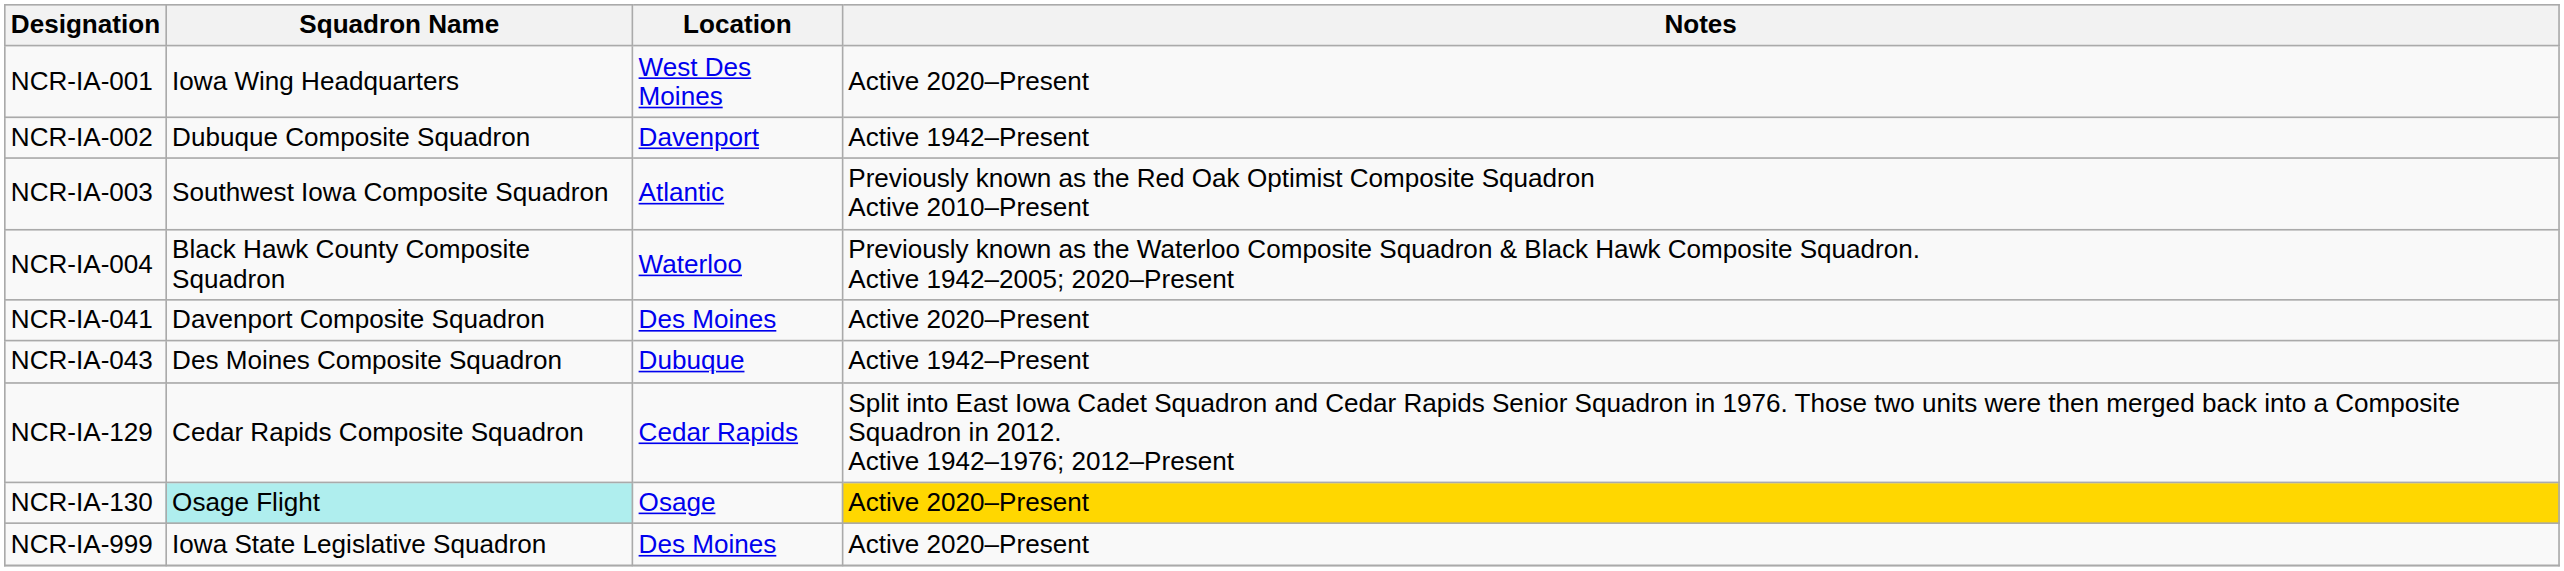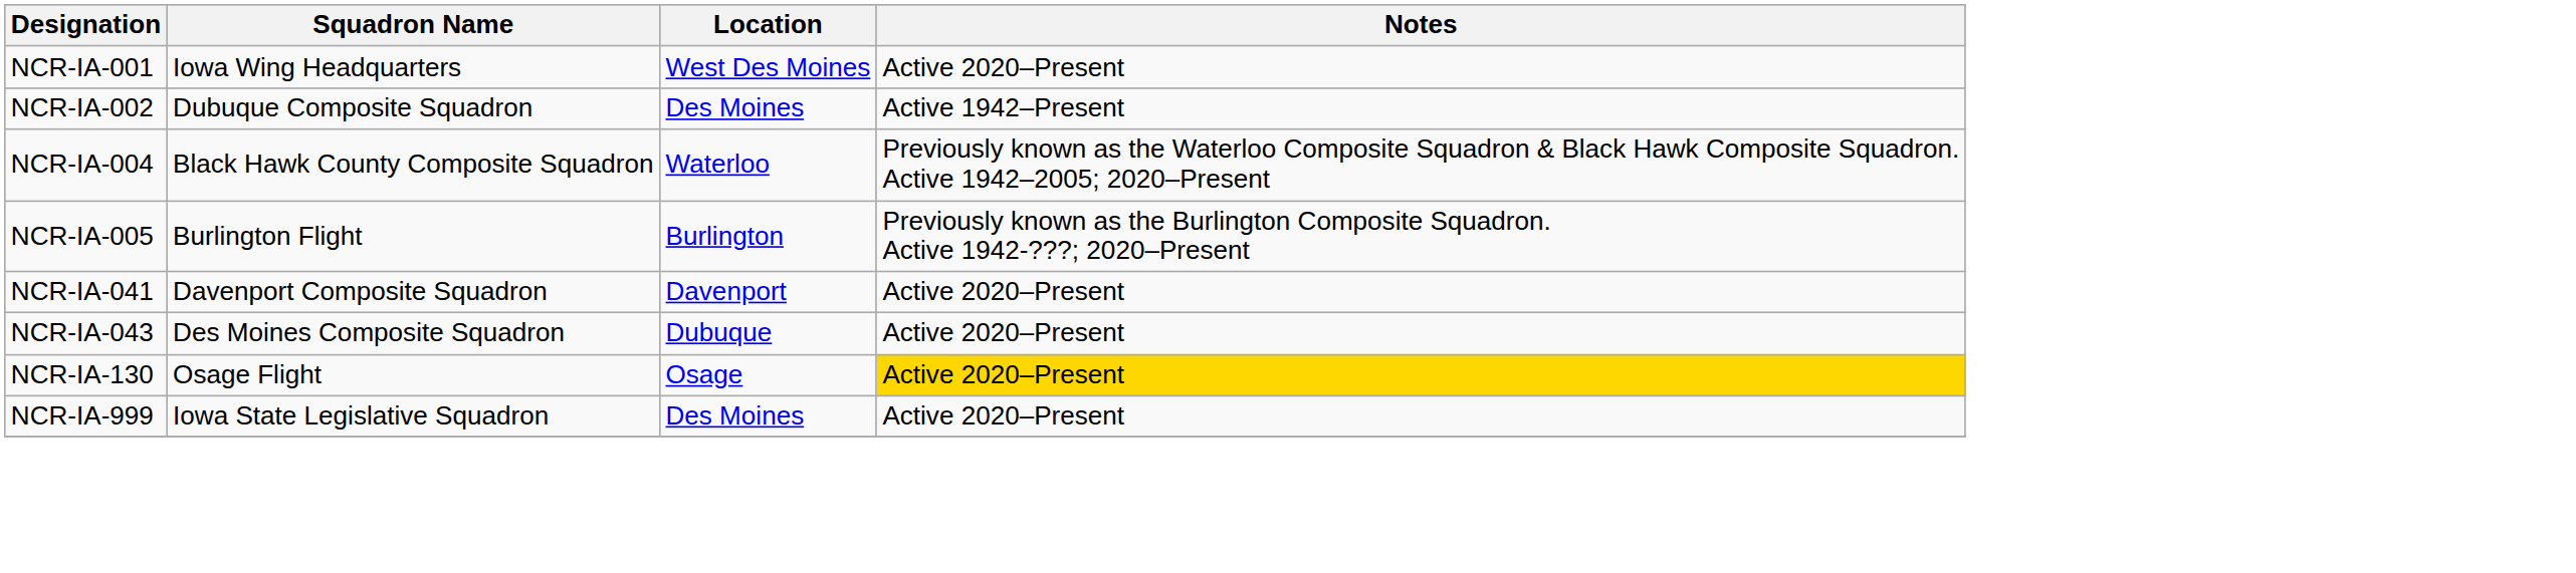 <table class="wikitable">
 <tr>
 <th>Designation </th>
 <th>Squadron Name</th>
 <th>Location</th>
 <th>Notes</th>
 </tr>
 <tr>
 <td>NCR-IA-001</td>
 <td>Iowa Wing Headquarters</td>
 <td><a href='#'>West Des Moines</a></td>
 <td>Active 2020–Present</td>
 </tr>
 <tr>
 <td>NCR-IA-002</td>
 <td>Dubuque Composite Squadron</td>
-<td><a href='#'>Davenport</a></td>
+<td><a href='#'>Des Moines</a></td>
 <td>Active 1942–Present</td>
-</tr>
-<tr>
-<td>NCR-IA-003</td>
-<td>Southwest Iowa Composite Squadron</td>
-<td><a href='#'>Atlantic</a></td>
-<td>Previously known as the Red Oak Optimist Composite Squadron<br>Active 2010–Present</td>
 </tr>
 <tr>
 <td>NCR-IA-004</td>
 <td>Black Hawk County Composite Squadron</td>
 <td><a href='#'>Waterloo</a></td>
 <td>Previously known as the Waterloo Composite Squadron & Black Hawk Composite Squadron.<br>Active 1942–2005; 2020–Present</td>
 </tr>
 <tr>
+<td>NCR-IA-005</td>
+<td>Burlington Flight</td>
+<td><a href='#'>Burlington</a></td>
+<td>Previously known as the Burlington Composite Squadron.<br>Active 1942-???; 2020–Present</td>
+</tr>
+<tr>
 <td>NCR-IA-041</td>
 <td>Davenport Composite Squadron</td>
-<td><a href='#'>Des Moines</a></td>
+<td><a href='#'>Davenport</a></td>
 <td>Active 2020–Present</td>
 </tr>
 <tr>
 <td>NCR-IA-043</td>
 <td>Des Moines Composite Squadron</td>
 <td><a href='#'>Dubuque</a></td>
-<td>Active 1942–Present</td>
-</tr>
-<tr>
-<td>NCR-IA-129</td>
-<td>Cedar Rapids Composite Squadron</td>
-<td><a href='#'>Cedar Rapids</a></td>
-<td>Split into East Iowa Cadet Squadron and Cedar Rapids Senior Squadron in 1976. Those two units were then merged back into a Composite Squadron in 2012.<br>Active 1942–1976; 2012–Present</td>
+<td>Active 2020–Present</td>
 </tr>
 <tr>
 <td>NCR-IA-130</td>
-<td style="background: paleturquoise;">Osage Flight</td>
+<td>Osage Flight</td>
 <td><a href='#'>Osage</a></td>
 <td style="background: gold;">Active 2020–Present</td>
 </tr>
 <tr>
 <td>NCR-IA-999</td>
 <td>Iowa State Legislative Squadron</td>
 <td><a href='#'>Des Moines</a></td>
 <td>Active 2020–Present</td>
 </tr>
 <tr>
 </tr>
 </table>
